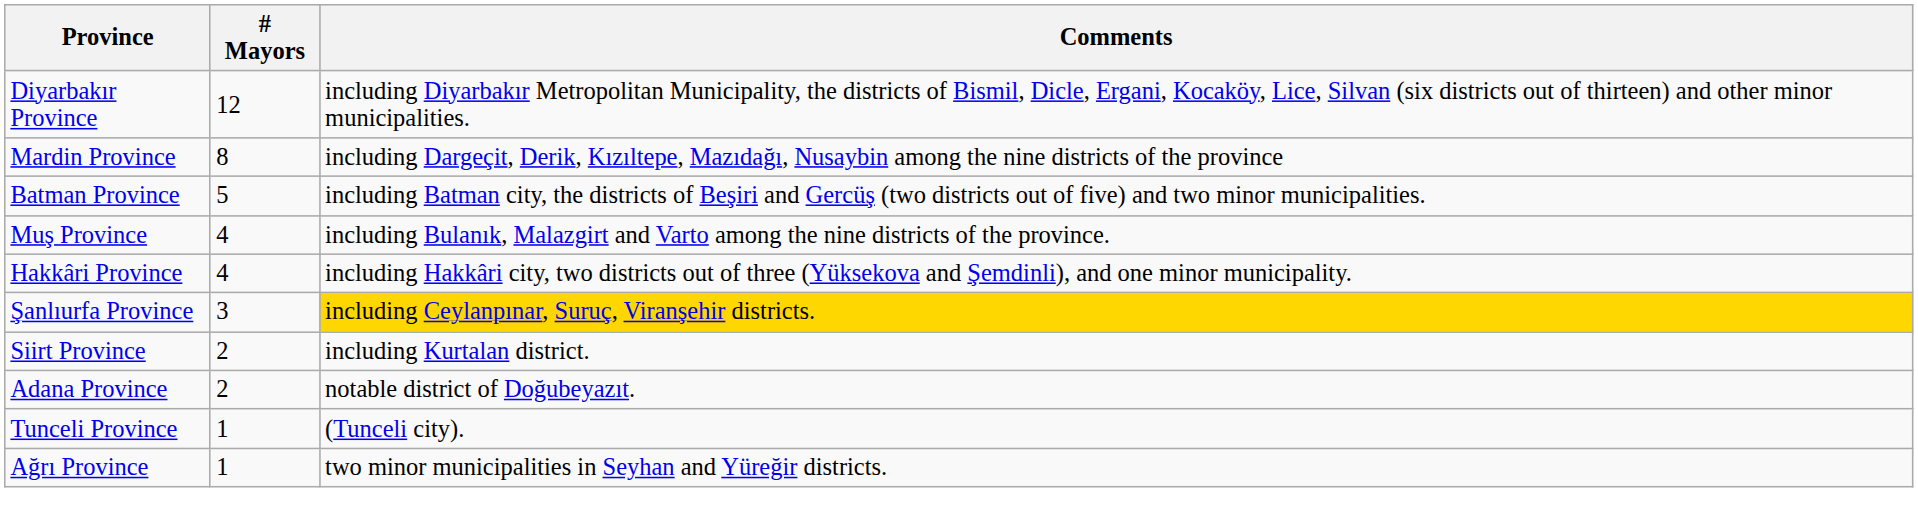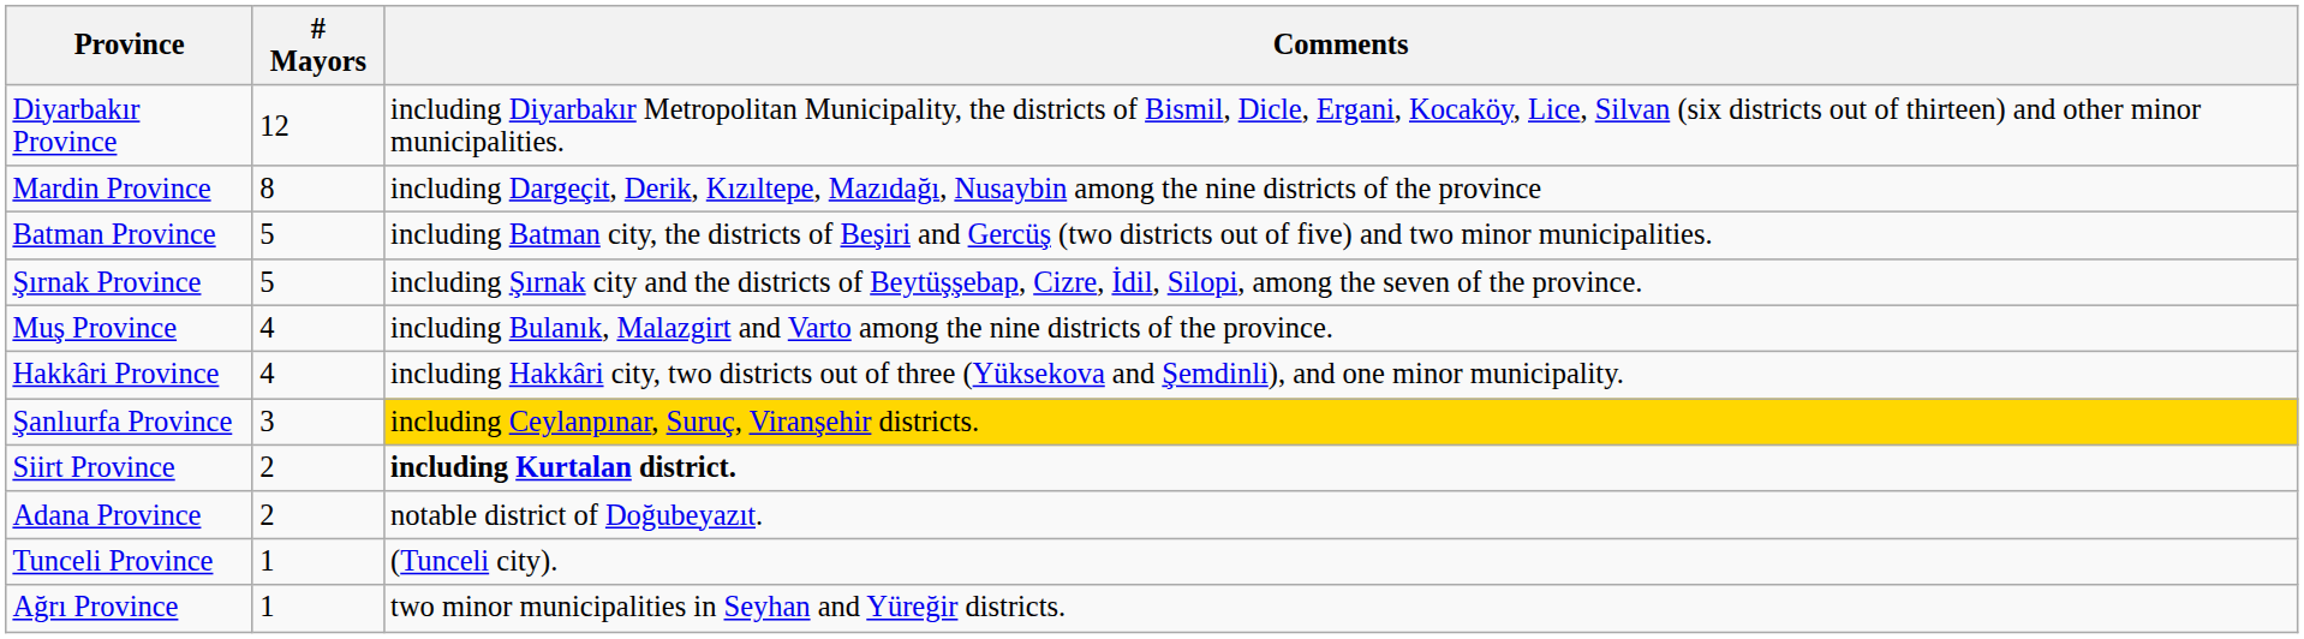 <table class="wikitable">
 <tr>
 <th>Province</th>
 <th>#  Mayors</th>
 <th>Comments</th>
 </tr>
 <tr>
 <td><a href='#'>Diyarbakır Province</a></td>
 <td>12</td>
 <td>including <a href='#'>Diyarbakır</a> Metropolitan Municipality, the districts of <a href='#'>Bismil</a>, <a href='#'>Dicle</a>, <a href='#'>Ergani</a>, <a href='#'>Kocaköy</a>, <a href='#'>Lice</a>, <a href='#'>Silvan</a> (six  districts out of thirteen) and other minor municipalities.</td>
 </tr>
 <tr>
 <td><a href='#'>Mardin Province</a></td>
 <td>8</td>
 <td>including <a href='#'>Dargeçit</a>, <a href='#'>Derik</a>, <a href='#'>Kızıltepe</a>, <a href='#'>Mazıdağı</a>, <a href='#'>Nusaybin</a> among the nine districts of the province</td>
 </tr>
 <tr>
 <td><a href='#'>Batman Province</a></td>
 <td>5</td>
 <td>including <a href='#'>Batman</a> city, the districts of <a href='#'>Beşiri</a> and <a href='#'>Gercüş</a> (two  districts out of five) and two  minor municipalities.</td>
 </tr>
 <tr>
+<td><a href='#'>Şırnak Province</a></td>
+<td>5</td>
+<td>including <a href='#'>Şırnak</a> city and the districts of <a href='#'>Beytüşşebap</a>, <a href='#'>Cizre</a>, <a href='#'>İdil</a>, <a href='#'>Silopi</a>, among the seven of the province.</td>
+</tr>
+<tr>
 <td><a href='#'>Muş Province</a></td>
 <td>4</td>
 <td>including <a href='#'>Bulanık</a>, <a href='#'>Malazgirt</a> and <a href='#'>Varto</a> among the nine districts of the province.</td>
 </tr>
 <tr>
 <td><a href='#'>Hakkâri Province</a></td>
 <td>4</td>
 <td>including <a href='#'>Hakkâri</a> city, two  districts out of three (<a href='#'>Yüksekova</a> and <a href='#'>Şemdinli</a>), and one  minor municipality.</td>
 </tr>
 <tr>
 <td><a href='#'>Şanlıurfa Province</a></td>
 <td>3</td>
 <td style="background: gold;">including  <a href='#'>Ceylanpınar</a>, <a href='#'>Suruç</a>, <a href='#'>Viranşehir</a> districts.</td>
 </tr>
 <tr>
 <td><a href='#'>Siirt Province</a></td>
 <td>2</td>
-<td>including <a href='#'>Kurtalan</a> district.</td>
+<td><strong>including <a href='#'>Kurtalan</a> district.</strong></td>
 </tr>
 <tr>
 <td><a href='#'>Adana Province</a></td>
 <td>2</td>
 <td>notable district of <a href='#'>Doğubeyazıt</a>.</td>
 </tr>
 <tr>
 <td><a href='#'>Tunceli Province</a></td>
 <td>1</td>
 <td>(<a href='#'>Tunceli</a> city).</td>
 </tr>
 <tr>
 <td><a href='#'>Ağrı Province</a></td>
 <td>1</td>
 <td>two minor municipalities in <a href='#'>Seyhan</a> and <a href='#'>Yüreğir</a> districts.</td>
 </tr>
 </table>
